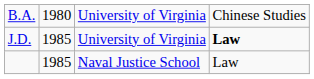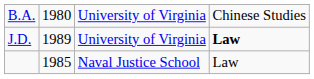 <table class="wikitable">
 <tr>
 <td><a href='#'>B.A.</a></td>
 <td>1980</td>
 <td><a href='#'>University of Virginia</a></td>
 <td>Chinese Studies</td>
 </tr>
 <tr>
 <td><a href='#'>J.D.</a></td>
-<td>1985</td>
+<td>1989</td>
 <td><a href='#'>University of Virginia</a></td>
 <td><strong>Law</strong></td>
 </tr>
 <tr>
 <td></td>
 <td>1985</td>
 <td><a href='#'>Naval Justice School</a></td>
 <td>Law</td>
 </tr>
 </table>
